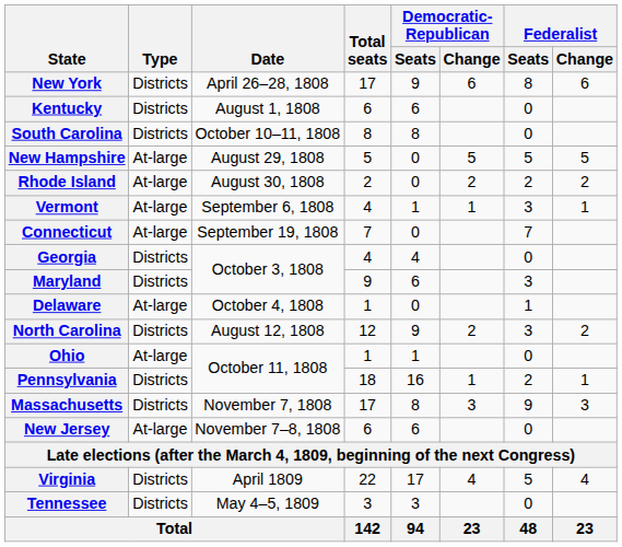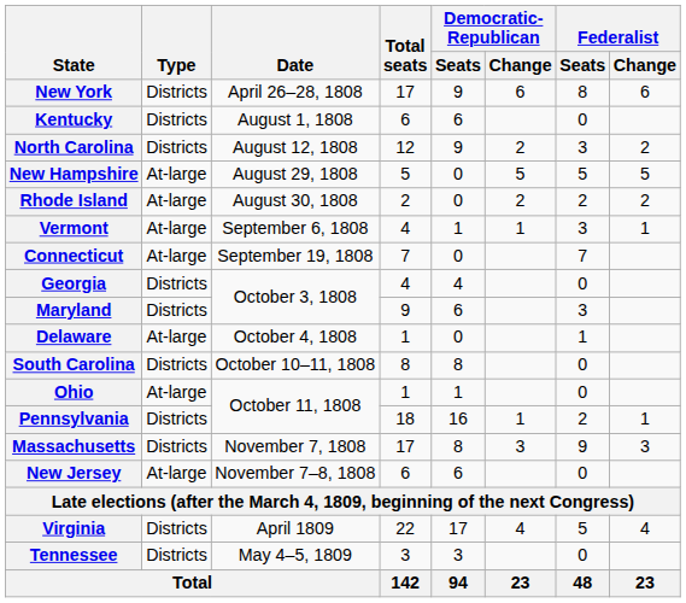 <table class="wikitable sortable" style="text-align:center">
 <tr valign=bottom>
 <th rowspan=2>State</th>
 <th rowspan=2>Type</th>
 <th rowspan=2>Date</th>
 <th rowspan=2>Total<br>seats</th>
 <th colspan=2 ><a href='#'>Democratic-<br>Republican</a></th>
 <th colspan=2 ><a href='#'>Federalist</a></th>
 </tr>
 <tr>
 <th>Seats</th>
 <th>Change</th>
 <th>Seats</th>
 <th>Change</th>
 </tr>
 <tr>
 <th><a href='#'>New York</a></th>
 <td>Districts</td>
 <td>April 26–28, 1808</td>
 <td>17</td>
 <td>9</td>
 <td>6</td>
 <td>8</td>
 <td>6</td>
 </tr>
 <tr>
 <th><a href='#'>Kentucky</a></th>
 <td>Districts</td>
 <td>August 1, 1808</td>
 <td>6</td>
 <td>6</td>
 <td></td>
 <td>0</td>
 <td></td>
 </tr>
 <tr>
-<th><a href='#'>South Carolina</a></th>
+<th><a href='#'>North Carolina</a></th>
 <td>Districts</td>
-<td>October 10–11, 1808</td>
-<td>8</td>
-<td>8</td>
-<td></td>
-<td>0</td>
-<td></td>
+<td>August 12, 1808</td>
+<td>12</td>
+<td>9</td>
+<td>2</td>
+<td>3</td>
+<td>2</td>
 </tr>
 <tr>
 <th><a href='#'>New Hampshire</a></th>
 <td>At-large</td>
 <td>August 29, 1808</td>
 <td>5</td>
 <td>0</td>
 <td>5</td>
 <td>5</td>
 <td>5</td>
 </tr>
 <tr>
 <th><a href='#'>Rhode Island</a></th>
 <td>At-large</td>
 <td>August 30, 1808</td>
 <td>2</td>
 <td>0</td>
 <td>2</td>
 <td>2</td>
 <td>2</td>
 </tr>
 <tr>
 <th><a href='#'>Vermont</a></th>
 <td>At-large</td>
 <td>September 6, 1808</td>
 <td>4</td>
 <td>1</td>
 <td>1</td>
 <td>3</td>
 <td>1</td>
 </tr>
 <tr>
 <th><a href='#'>Connecticut</a></th>
 <td>At-large</td>
 <td>September 19, 1808</td>
 <td>7</td>
 <td>0</td>
 <td></td>
 <td>7</td>
 <td></td>
 </tr>
 <tr>
 <th><a href='#'>Georgia</a></th>
 <td>Districts</td>
 <td rowspan=2>October 3, 1808</td>
 <td>4</td>
 <td>4</td>
 <td></td>
 <td>0</td>
 <td></td>
 </tr>
 <tr>
 <th><a href='#'>Maryland</a></th>
 <td>Districts</td>
 <td>9</td>
 <td>6</td>
 <td></td>
 <td>3</td>
 <td></td>
 </tr>
 <tr>
 <th><a href='#'>Delaware</a></th>
 <td>At-large</td>
 <td>October 4, 1808</td>
 <td>1</td>
 <td>0</td>
 <td></td>
 <td>1</td>
 <td></td>
 </tr>
 <tr>
-<th><a href='#'>North Carolina</a></th>
+<th><a href='#'>South Carolina</a></th>
 <td>Districts</td>
-<td>August 12, 1808</td>
-<td>12</td>
-<td>9</td>
-<td>2</td>
-<td>3</td>
-<td>2</td>
+<td>October 10–11, 1808</td>
+<td>8</td>
+<td>8</td>
+<td></td>
+<td>0</td>
+<td></td>
 </tr>
 <tr>
 <th><a href='#'>Ohio</a></th>
 <td>At-large</td>
 <td rowspan=2>October 11, 1808</td>
 <td>1</td>
 <td>1</td>
 <td></td>
 <td>0</td>
 <td></td>
 </tr>
 <tr>
 <th><a href='#'>Pennsylvania</a></th>
 <td>Districts</td>
 <td>18</td>
 <td>16</td>
 <td>1</td>
 <td>2</td>
 <td>1</td>
 </tr>
 <tr>
 <th><a href='#'>Massachusetts</a></th>
 <td>Districts</td>
 <td>November 7, 1808</td>
 <td>17</td>
 <td>8</td>
 <td>3</td>
 <td>9</td>
 <td>3</td>
 </tr>
 <tr>
 <th><a href='#'>New Jersey</a></th>
 <td>At-large</td>
 <td>November 7–8, 1808</td>
 <td>6</td>
 <td>6</td>
 <td></td>
 <td>0</td>
 <td></td>
 </tr>
 <tr>
 <th colspan=8>Late elections (after the March 4, 1809, beginning of the next Congress)</th>
 </tr>
 <tr>
 <th><a href='#'>Virginia</a></th>
 <td>Districts</td>
 <td>April 1809</td>
 <td>22</td>
 <td>17</td>
 <td>4</td>
 <td>5</td>
 <td>4</td>
 </tr>
 <tr>
 <th><a href='#'>Tennessee</a></th>
 <td>Districts</td>
 <td>May 4–5, 1809</td>
 <td>3</td>
 <td>3</td>
 <td></td>
 <td>0</td>
 <td></td>
 </tr>
 <tr>
 <th colspan=3>Total</th>
 <th>142</th>
 <th>94<br></th>
 <th>23</th>
 <th>48<br></th>
 <th>23</th>
 </tr>
 </table>
